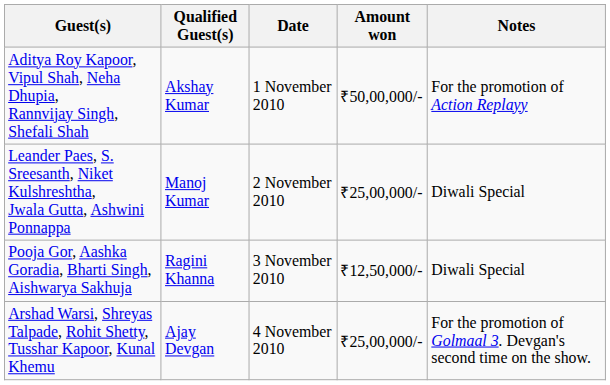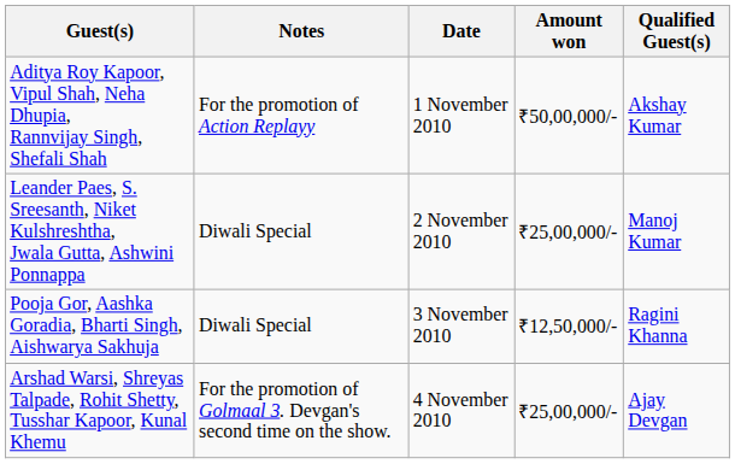 <table class="wikitable">
 <tr>
 <th>Guest(s)</th>
-<th>Qualified Guest(s)</th>
+<th>Notes</th>
 <th>Date</th>
 <th>Amount won</th>
-<th>Notes</th>
+<th>Qualified Guest(s)</th>
 </tr>
 <tr>
 <td><a href='#'>Aditya Roy Kapoor</a>, <a href='#'>Vipul Shah</a>, <a href='#'>Neha Dhupia</a>,<br><a href='#'>Rannvijay Singh</a>, <a href='#'>Shefali Shah</a></td>
-<td><a href='#'>Akshay Kumar</a></td>
+<td>For the promotion of <em><a href='#'>Action Replayy</a></em></td>
 <td>1 November 2010</td>
 <td>₹50,00,000/-</td>
-<td>For the promotion of <em><a href='#'>Action Replayy</a></em></td>
+<td><a href='#'>Akshay Kumar</a></td>
 </tr>
 <tr>
 <td><a href='#'>Leander Paes</a>, <a href='#'>S. Sreesanth</a>, <a href='#'>Niket Kulshreshtha</a>,<br><a href='#'>Jwala Gutta</a>, <a href='#'>Ashwini Ponnappa</a></td>
-<td><a href='#'>Manoj Kumar</a></td>
+<td>Diwali Special</td>
 <td>2 November 2010</td>
 <td>₹25,00,000/-</td>
-<td>Diwali Special</td>
+<td><a href='#'>Manoj Kumar</a></td>
 </tr>
 <tr>
 <td><a href='#'>Pooja Gor</a>, <a href='#'>Aashka Goradia</a>, <a href='#'>Bharti Singh</a>,<br><a href='#'>Aishwarya Sakhuja</a></td>
-<td><a href='#'>Ragini Khanna</a></td>
+<td>Diwali Special</td>
 <td>3 November 2010</td>
 <td>₹12,50,000/-</td>
-<td>Diwali Special</td>
+<td><a href='#'>Ragini Khanna</a></td>
 </tr>
 <tr>
 <td><a href='#'>Arshad Warsi</a>, <a href='#'>Shreyas Talpade</a>, <a href='#'>Rohit Shetty</a>,<br><a href='#'>Tusshar Kapoor</a>, <a href='#'>Kunal Khemu</a></td>
-<td><a href='#'>Ajay Devgan</a></td>
+<td>For the promotion of <em><a href='#'>Golmaal 3</a>.</em> Devgan's second time on the show.</td>
 <td>4 November 2010</td>
 <td>₹25,00,000/-</td>
-<td>For the promotion of <em><a href='#'>Golmaal 3</a>.</em> Devgan's second time on the show.</td>
+<td><a href='#'>Ajay Devgan</a></td>
 </tr>
 </table>
